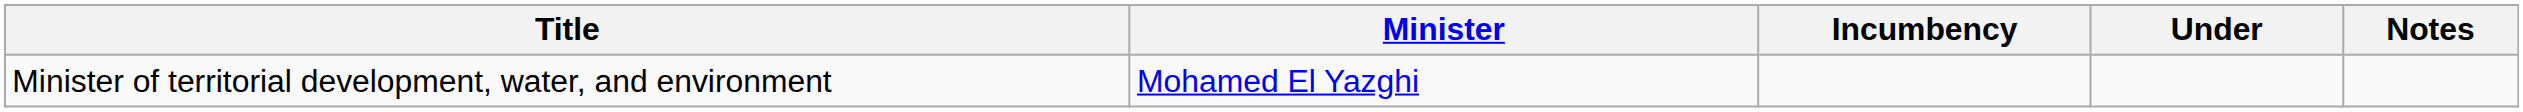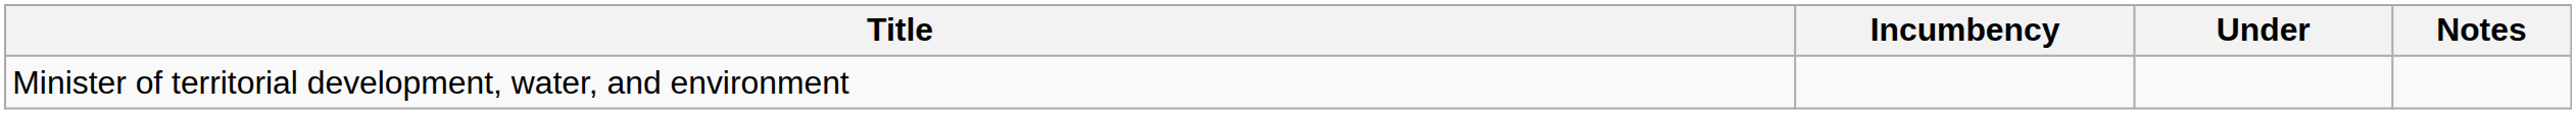 <table class="wikitable" style="width:100%;">
 <tr>
 <th>Title</th>
-<th style="width:25%;"><a href='#'>Minister</a></th>
 <th style="width:160px;">Incumbency</th>
 <th style="width:10%;">Under</th>
 <th style="width:7%;">Notes</th>
 </tr>
 <tr>
 <td>Minister of territorial development, water, and environment</td>
-<td><a href='#'>Mohamed El Yazghi</a></td>
 <td></td>
 <td></td>
 <td></td>
 </tr>
 </table>
